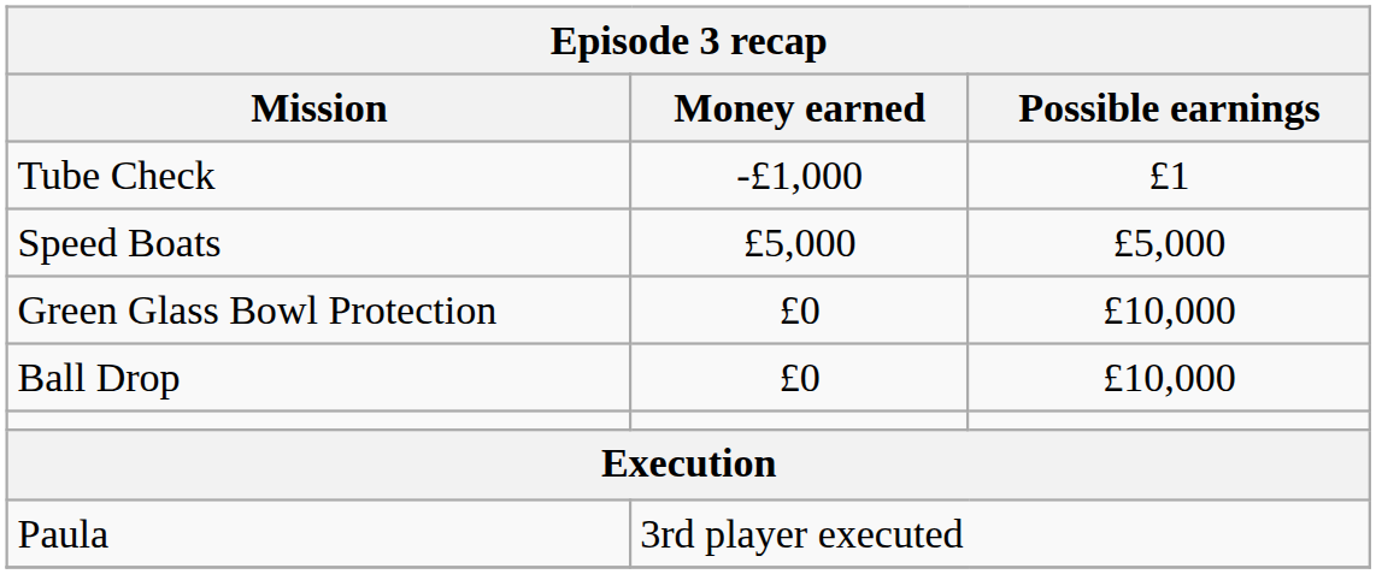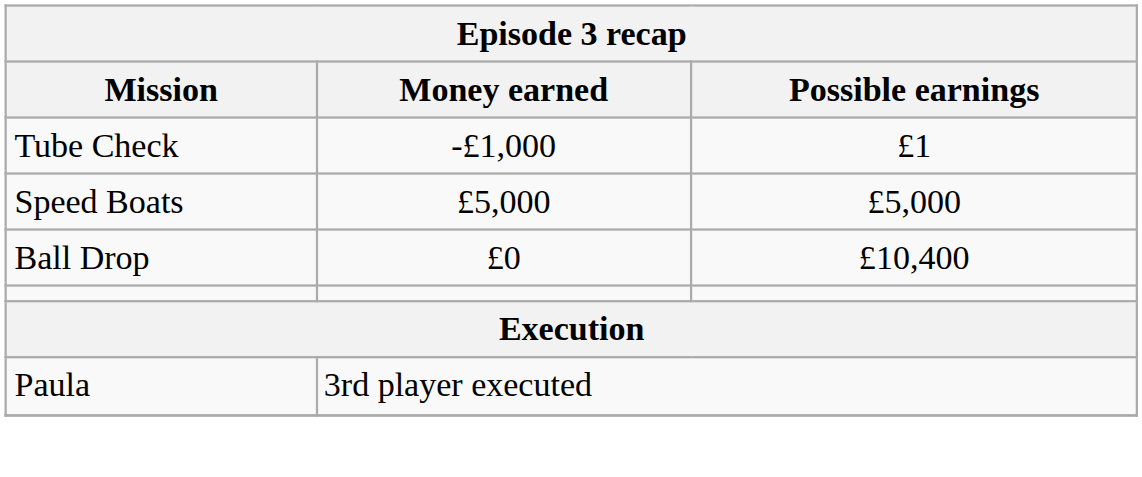 <table class="wikitable" style="font-size: 95%; margin: 10px" align="right" width="40%">
 <tr>
 <th colspan=3>Episode 3 recap</th>
 </tr>
 <tr>
 <th>Mission</th>
 <th>Money earned</th>
 <th>Possible earnings</th>
 </tr>
 <tr>
 <td>Tube Check</td>
 <td align="center">-£1,000</td>
 <td align="center">£1</td>
 </tr>
 <tr>
 <td>Speed Boats</td>
 <td align="center">£5,000</td>
 <td align="center">£5,000</td>
 </tr>
 <tr>
-<td>Green Glass Bowl Protection</td>
-<td align="center">£0</td>
-<td align="center">£10,000</td>
-</tr>
-<tr>
 <td>Ball Drop</td>
 <td align="center">£0</td>
-<td align="center">£10,000</td>
+<td align="center">£10,400</td>
 </tr>
 <tr>
 <td><strong></strong></td>
 <td align="center"><strong></strong></td>
 <td align="center"><strong></strong></td>
 </tr>
 <tr>
 <th colspan=3>Execution</th>
 </tr>
 <tr>
 <td>Paula</td>
 <td colspan=2>3rd player executed</td>
 </tr>
 <tr>
 </tr>
 </table>
